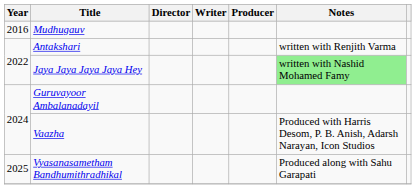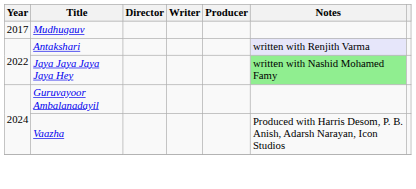 <table class="wikitable sortable">
 <tr style="background:#ccc; text-align:center;"!>
 <th>Year</th>
 <th>Title</th>
 <th>Director</th>
 <th>Writer</th>
 <th>Producer</th>
 <th>Notes</th>
 <th></th>
 </tr>
 <tr>
-<td>2016</td>
+<td>2017</td>
 <td><em><a href='#'>Mudhugauv</a></em></td>
 <td></td>
 <td></td>
 <td></td>
 <td></td>
 <td></td>
 </tr>
 <tr>
 <td rowspan="2">2022</td>
 <td><em><a href='#'>Antakshari</a></em></td>
 <td></td>
 <td></td>
 <td></td>
-<td>written with Renjith Varma</td>
+<td style="background: lavender;">written with Renjith Varma</td>
 <td></td>
 </tr>
 <tr>
 <td><em><a href='#'>Jaya Jaya Jaya Jaya Hey</a></em></td>
 <td></td>
 <td></td>
 <td></td>
 <td style="background: lightgreen;">written with Nashid Mohamed Famy</td>
 <td></td>
 </tr>
 <tr>
 <td rowspan="2">2024</td>
 <td><em><a href='#'>Guruvayoor Ambalanadayil</a></em></td>
 <td></td>
 <td></td>
 <td></td>
 <td></td>
 <td></td>
 </tr>
 <tr>
 <td><em><a href='#'>Vaazha</a></em></td>
 <td></td>
 <td></td>
 <td></td>
 <td>Produced with Harris Desom, P. B. Anish, Adarsh Narayan, Icon Studios</td>
 <td></td>
 </tr>
 <tr>
-<td>2025</td>
-<td><em><a href='#'>Vyasanasametham Bandhumithradhikal</a></em></td>
-<td></td>
-<td></td>
-<td></td>
-<td>Produced along with Sahu Garapati</td>
-<td></td>
-</tr>
-<tr>
 </tr>
 </table>
